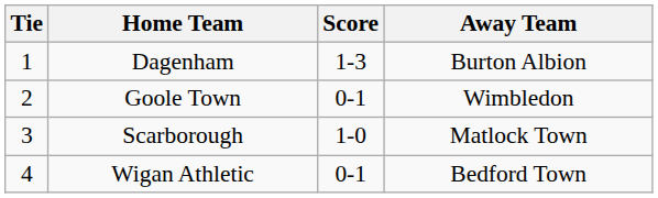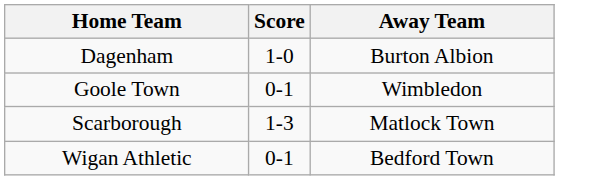 <table class="wikitable" style="text-align:center;">
 <tr>
-<th width=20>Tie</th>
 <th width=175>Home Team</th>
 <th width=20>Score</th>
 <th width=175>Away Team</th>
 </tr>
 <tr>
-<td>1</td>
 <td>Dagenham</td>
-<td>1-3</td>
+<td>1-0</td>
 <td>Burton Albion</td>
 </tr>
 <tr>
-<td>2</td>
 <td>Goole Town</td>
 <td>0-1</td>
 <td>Wimbledon</td>
 </tr>
 <tr>
-<td>3</td>
 <td>Scarborough</td>
-<td>1-0</td>
+<td>1-3</td>
 <td>Matlock Town</td>
 </tr>
 <tr>
-<td>4</td>
 <td>Wigan Athletic</td>
 <td>0-1</td>
 <td>Bedford Town</td>
 </tr>
 </table>
